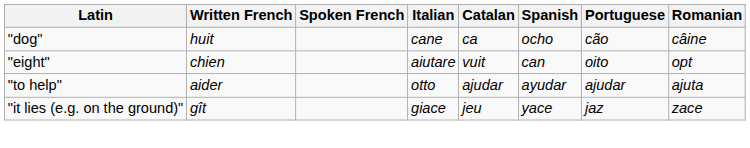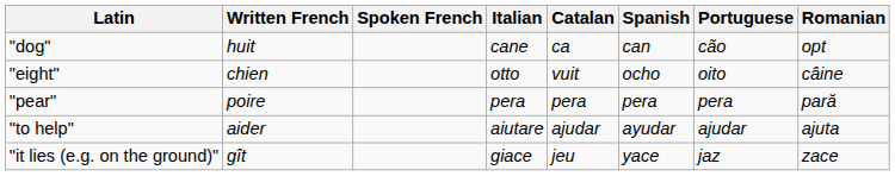 <table class="wikitable">
 <tr>
 <th>Latin</th>
 <th>Written French</th>
 <th>Spoken French</th>
 <th>Italian</th>
 <th>Catalan</th>
 <th>Spanish</th>
 <th>Portuguese</th>
 <th>Romanian</th>
 </tr>
 <tr>
 <td> "dog"</td>
 <td><em>huit</em></td>
 <td></td>
 <td><em>cane</em></td>
 <td><em>ca</em></td>
-<td><em>ocho</em></td>
+<td><em>can</em></td>
 <td><em>cão</em></td>
-<td><em>câine</em></td>
+<td><em>opt</em></td>
 </tr>
 <tr>
 <td> "eight"</td>
 <td><em>chien</em></td>
 <td></td>
-<td><em>aiutare</em></td>
+<td><em>otto</em></td>
 <td><em>vuit</em></td>
-<td><em>can</em></td>
+<td><em>ocho</em></td>
 <td><em>oito</em></td>
-<td><em>opt</em></td>
+<td><em>câine</em></td>
+</tr>
+<tr>
+<td> "pear"</td>
+<td><em>poire</em></td>
+<td></td>
+<td><em>pera</em></td>
+<td><em>pera</em></td>
+<td><em>pera</em></td>
+<td><em>pera</em></td>
+<td><em>pară</em></td>
 </tr>
 <tr>
 <td> "to help"</td>
 <td><em>aider</em></td>
 <td></td>
-<td><em>otto</em></td>
+<td><em>aiutare</em></td>
 <td><em>ajudar</em></td>
 <td><em>ayudar</em></td>
 <td><em>ajudar</em></td>
 <td><em>ajuta</em></td>
 </tr>
 <tr>
 <td> "it lies (e.g. on the ground)"</td>
 <td><em>gît</em></td>
 <td></td>
 <td><em>giace</em></td>
 <td><em>jeu</em></td>
 <td><em>yace</em></td>
 <td><em>jaz</em></td>
 <td><em>zace</em></td>
 </tr>
 </table>
